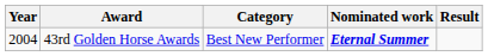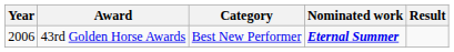 <table class="wikitable sortable">
 <tr>
 <th>Year</th>
 <th>Award</th>
 <th>Category</th>
 <th>Nominated work</th>
 <th>Result</th>
 </tr>
 <tr>
-<td>2004</td>
+<td>2006</td>
 <td>43rd <a href='#'>Golden Horse Awards</a></td>
 <td><a href='#'>Best New Performer</a></td>
 <td><strong><em><a href='#'>Eternal Summer</a></em></strong></td>
 <td></td>
 </tr>
 </table>
